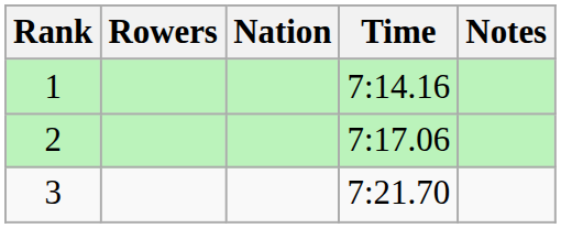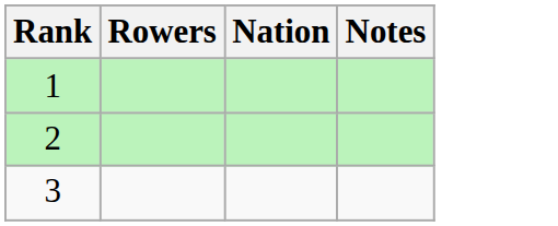 <table class="wikitable sortable" style=text-align:center>
 <tr>
 <th>Rank</th>
 <th>Rowers</th>
 <th>Nation</th>
-<th>Time</th>
 <th>Notes</th>
 </tr>
 <tr bgcolor=bbf3bb>
 <td>1</td>
 <td align=left></td>
 <td align=left></td>
-<td>7:14.16</td>
 <td></td>
 </tr>
 <tr bgcolor=bbf3bb>
 <td>2</td>
 <td align=left></td>
 <td align=left></td>
-<td>7:17.06</td>
 <td></td>
 </tr>
 <tr>
 <td>3</td>
 <td align=left></td>
 <td align=left></td>
-<td>7:21.70</td>
 <td></td>
 </tr>
 </table>
